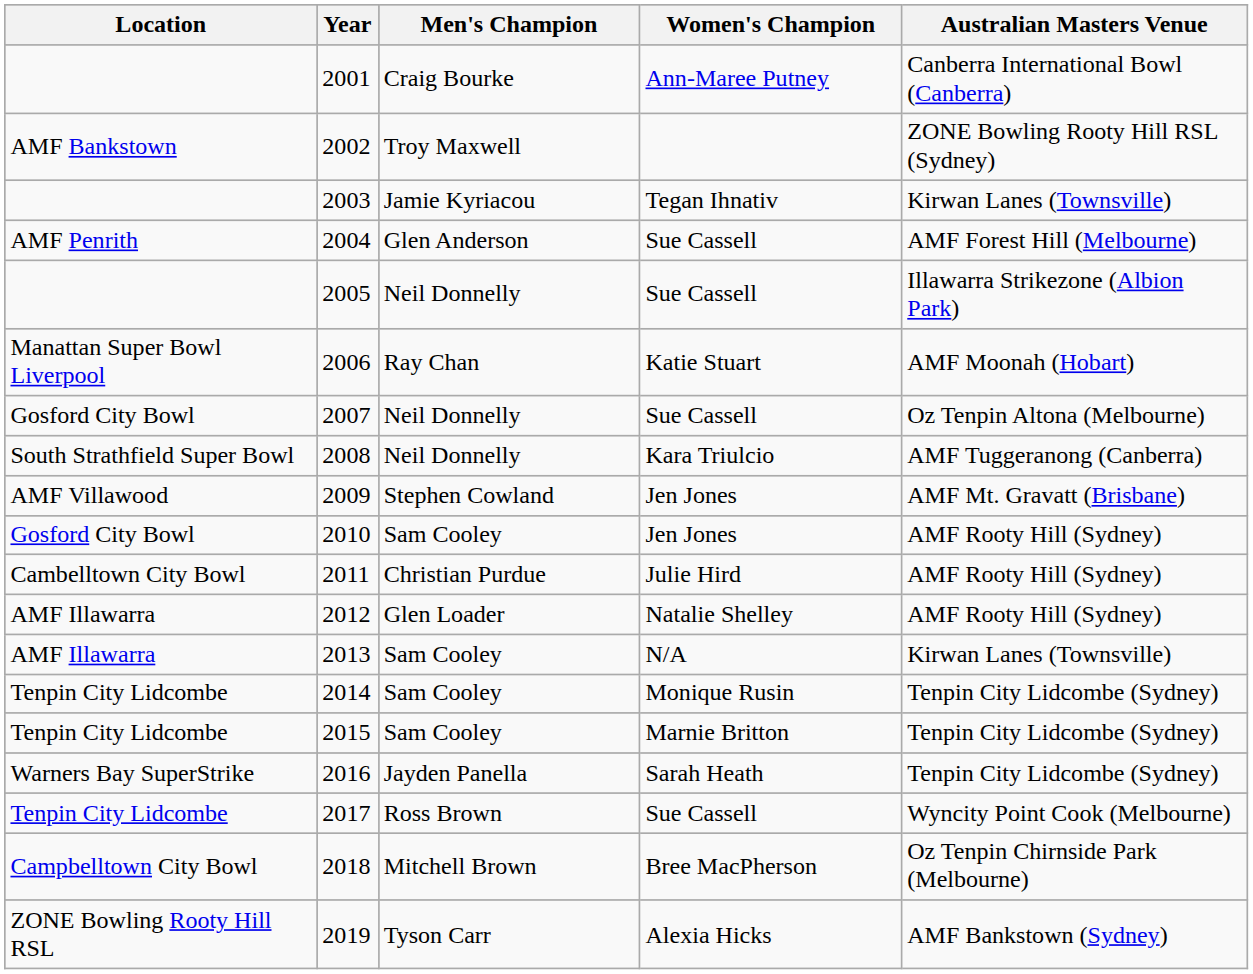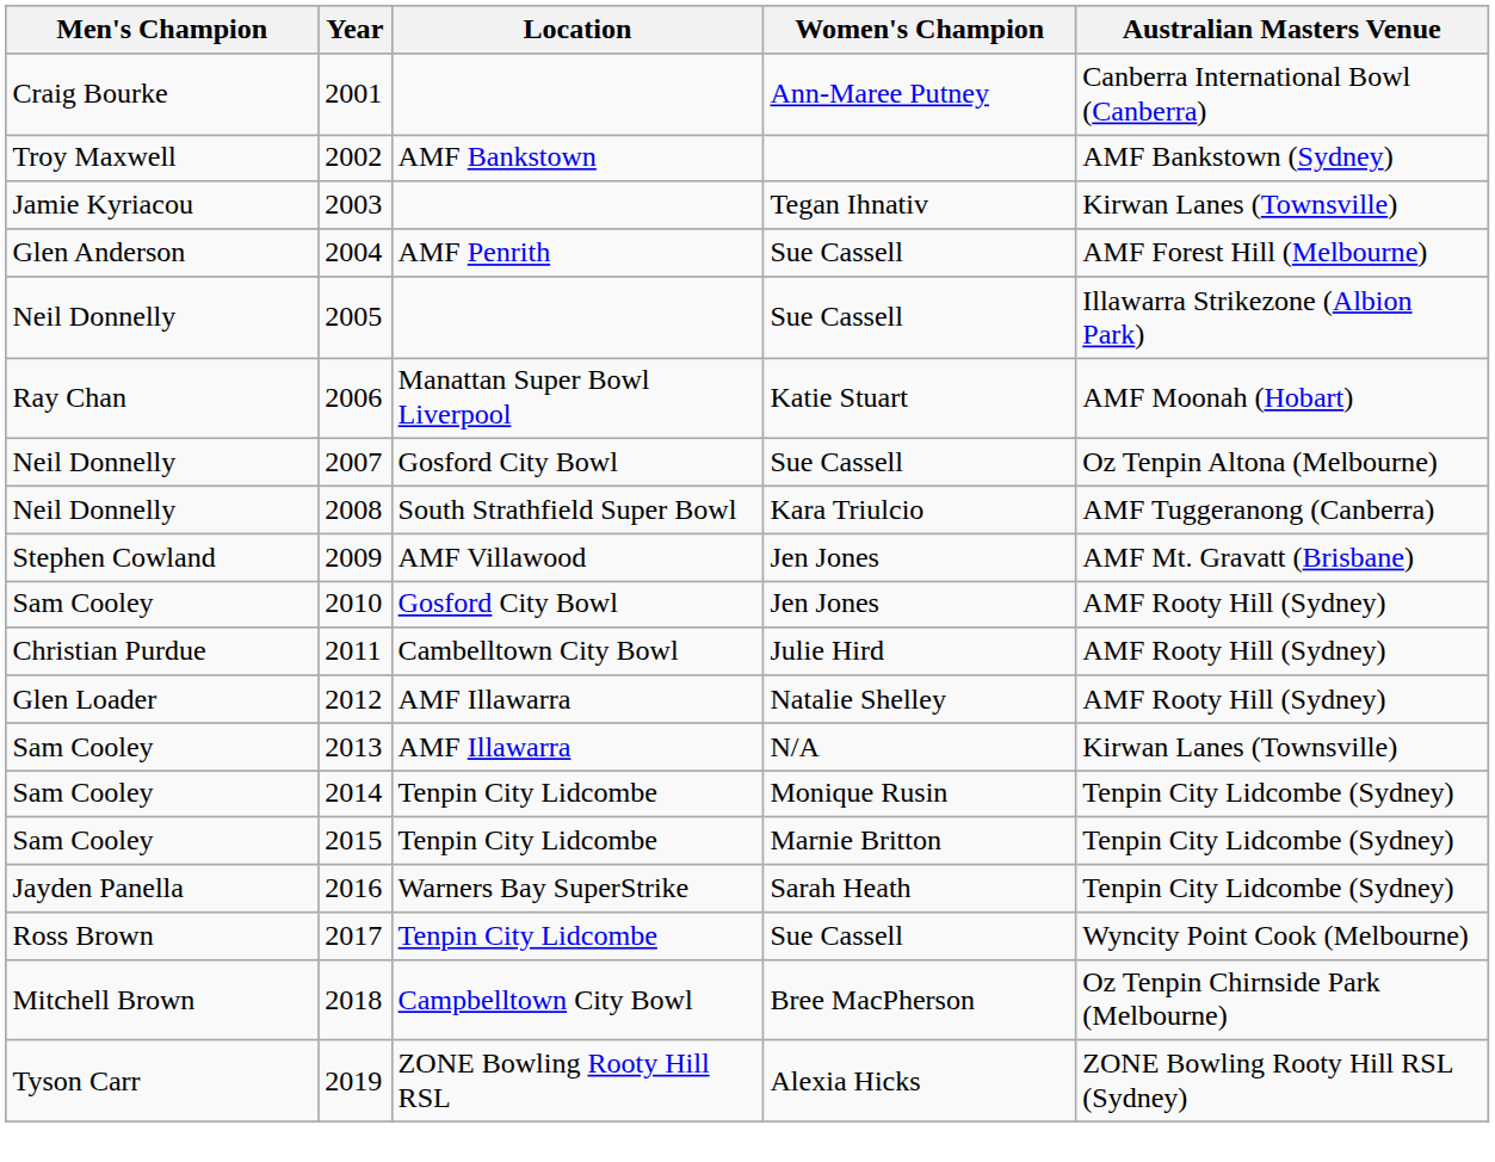 <table class="wikitable" style="font-size:90%">
 <tr>
+<th width="150">Men's Champion</th>
+<th width="30">Year</th>
 <th width="180">Location</th>
-<th width="30">Year</th>
-<th width="150">Men's Champion</th>
 <th width="150">Women's Champion</th>
 <th width="200">Australian Masters Venue</th>
 </tr>
 <tr>
+<td>Craig Bourke</td>
+<td>2001</td>
 <td></td>
-<td>2001</td>
-<td>Craig Bourke</td>
 <td><a href='#'>Ann-Maree Putney</a></td>
 <td>Canberra International Bowl (<a href='#'>Canberra</a>)</td>
 </tr>
 <tr>
+<td>Troy Maxwell</td>
+<td>2002</td>
 <td>AMF <a href='#'>Bankstown</a></td>
-<td>2002</td>
-<td>Troy Maxwell</td>
 <td></td>
-<td>ZONE Bowling Rooty Hill RSL (Sydney)</td>
+<td>AMF Bankstown (<a href='#'>Sydney</a>)</td>
 </tr>
 <tr>
+<td>Jamie Kyriacou</td>
+<td>2003</td>
 <td></td>
-<td>2003</td>
-<td>Jamie Kyriacou</td>
 <td>Tegan Ihnativ</td>
 <td>Kirwan Lanes (<a href='#'>Townsville</a>)</td>
 </tr>
 <tr>
+<td>Glen Anderson</td>
+<td>2004</td>
 <td>AMF <a href='#'>Penrith</a></td>
-<td>2004</td>
-<td>Glen Anderson</td>
 <td>Sue Cassell</td>
 <td>AMF Forest Hill (<a href='#'>Melbourne</a>)</td>
 </tr>
 <tr>
+<td>Neil Donnelly</td>
+<td>2005</td>
 <td></td>
-<td>2005</td>
-<td>Neil Donnelly</td>
 <td>Sue Cassell</td>
 <td>Illawarra Strikezone (<a href='#'>Albion Park</a>)</td>
 </tr>
 <tr>
+<td>Ray Chan</td>
+<td>2006</td>
 <td>Manattan Super Bowl <a href='#'>Liverpool</a></td>
-<td>2006</td>
-<td>Ray Chan</td>
 <td>Katie Stuart</td>
 <td>AMF Moonah (<a href='#'>Hobart</a>)</td>
 </tr>
 <tr>
+<td>Neil Donnelly</td>
+<td>2007</td>
 <td>Gosford City Bowl</td>
-<td>2007</td>
-<td>Neil Donnelly</td>
 <td>Sue Cassell</td>
 <td>Oz Tenpin Altona (Melbourne)</td>
 </tr>
 <tr>
+<td>Neil Donnelly</td>
+<td>2008</td>
 <td>South Strathfield Super Bowl</td>
-<td>2008</td>
-<td>Neil Donnelly</td>
 <td>Kara Triulcio</td>
 <td>AMF Tuggeranong (Canberra)</td>
 </tr>
 <tr>
+<td>Stephen Cowland</td>
+<td>2009</td>
 <td>AMF Villawood</td>
-<td>2009</td>
-<td>Stephen Cowland</td>
 <td>Jen Jones</td>
 <td>AMF Mt. Gravatt (<a href='#'>Brisbane</a>)</td>
 </tr>
 <tr>
+<td>Sam Cooley</td>
+<td>2010</td>
 <td><a href='#'>Gosford</a> City Bowl</td>
-<td>2010</td>
-<td>Sam Cooley</td>
 <td>Jen Jones</td>
 <td>AMF Rooty Hill (Sydney)</td>
 </tr>
 <tr>
+<td>Christian Purdue</td>
+<td>2011</td>
 <td>Cambelltown City Bowl</td>
-<td>2011</td>
-<td>Christian Purdue</td>
 <td>Julie Hird</td>
 <td>AMF Rooty Hill (Sydney)</td>
 </tr>
 <tr>
+<td>Glen Loader</td>
+<td>2012</td>
 <td>AMF Illawarra</td>
-<td>2012</td>
-<td>Glen Loader</td>
 <td>Natalie Shelley</td>
 <td>AMF Rooty Hill (Sydney)</td>
 </tr>
 <tr>
+<td>Sam Cooley</td>
+<td>2013</td>
 <td>AMF <a href='#'>Illawarra</a></td>
-<td>2013</td>
-<td>Sam Cooley</td>
 <td>N/A</td>
 <td>Kirwan Lanes (Townsville)</td>
 </tr>
 <tr>
+<td>Sam Cooley</td>
+<td>2014</td>
 <td>Tenpin City Lidcombe</td>
-<td>2014</td>
-<td>Sam Cooley</td>
 <td>Monique Rusin</td>
 <td>Tenpin City Lidcombe (Sydney)</td>
 </tr>
 <tr>
+<td>Sam Cooley</td>
+<td>2015</td>
 <td>Tenpin City Lidcombe</td>
-<td>2015</td>
-<td>Sam Cooley</td>
 <td>Marnie Britton</td>
 <td>Tenpin City Lidcombe (Sydney)</td>
 </tr>
 <tr>
+<td>Jayden Panella</td>
+<td>2016</td>
 <td>Warners Bay SuperStrike</td>
-<td>2016</td>
-<td>Jayden Panella</td>
 <td>Sarah Heath</td>
 <td>Tenpin City Lidcombe (Sydney)</td>
 </tr>
 <tr>
+<td>Ross Brown</td>
+<td>2017</td>
 <td><a href='#'>Tenpin City Lidcombe</a></td>
-<td>2017</td>
-<td>Ross Brown</td>
 <td>Sue Cassell</td>
 <td>Wyncity Point Cook (Melbourne)</td>
 </tr>
 <tr>
+<td>Mitchell Brown</td>
+<td>2018</td>
 <td><a href='#'>Campbelltown</a> City Bowl</td>
-<td>2018</td>
-<td>Mitchell Brown</td>
 <td>Bree MacPherson</td>
 <td>Oz Tenpin Chirnside Park (Melbourne)</td>
 </tr>
 <tr>
+<td>Tyson Carr</td>
+<td>2019</td>
 <td>ZONE Bowling <a href='#'>Rooty Hill</a> RSL</td>
-<td>2019</td>
-<td>Tyson Carr</td>
 <td>Alexia Hicks</td>
-<td>AMF Bankstown (<a href='#'>Sydney</a>)</td>
+<td>ZONE Bowling Rooty Hill RSL (Sydney)</td>
 </tr>
 </table>
